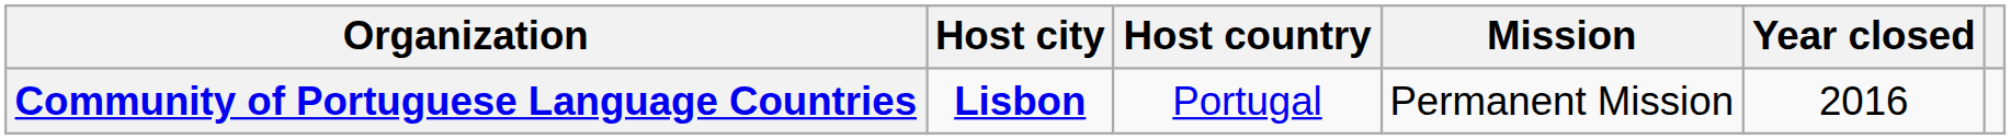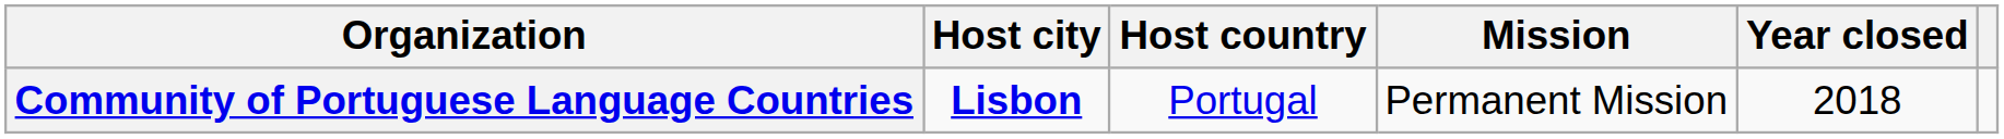 <table class="wikitable plainrowheaders" style="text-align:center;">
 <tr>
 <th scope="col">Organization</th>
 <th scope="col">Host city</th>
 <th scope="col">Host country</th>
 <th scope="col">Mission</th>
 <th scope="col">Year closed</th>
 <th scope="col"></th>
 </tr>
 <tr>
 <th scope="row"> <a href='#'>Community of Portuguese Language Countries</a></th>
 <td><strong><a href='#'>Lisbon</a></strong></td>
 <td><a href='#'>Portugal</a></td>
 <td>Permanent Mission</td>
-<td>2016</td>
+<td>2018</td>
 <td></td>
 </tr>
 </table>
